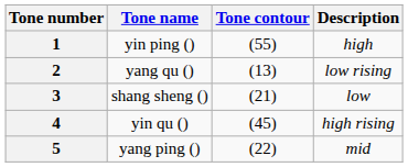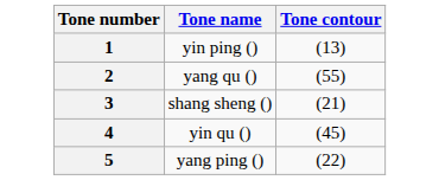 <table class="wikitable" style="text-align:center; margin:1em auto 1em auto">
 <tr>
 <th>Tone number</th>
 <th><a href='#'>Tone name</a></th>
 <th><a href='#'>Tone contour</a></th>
-<th>Description</th>
 </tr>
 <tr>
 <th>1</th>
 <td>yin ping ()</td>
-<td> (55)</td>
-<td><em>high</em></td>
+<td> (13)</td>
 </tr>
 <tr>
 <th>2</th>
 <td>yang qu ()</td>
-<td> (13)</td>
-<td><em>low rising</em></td>
+<td> (55)</td>
 </tr>
 <tr>
 <th>3</th>
 <td>shang sheng ()</td>
 <td> (21)</td>
-<td><em>low</em></td>
 </tr>
 <tr>
 <th>4</th>
 <td>yin qu ()</td>
 <td> (45)</td>
-<td><em>high rising</em></td>
 </tr>
 <tr>
 <th>5</th>
 <td>yang ping ()</td>
 <td> (22)</td>
-<td><em>mid</em></td>
 </tr>
 </table>
